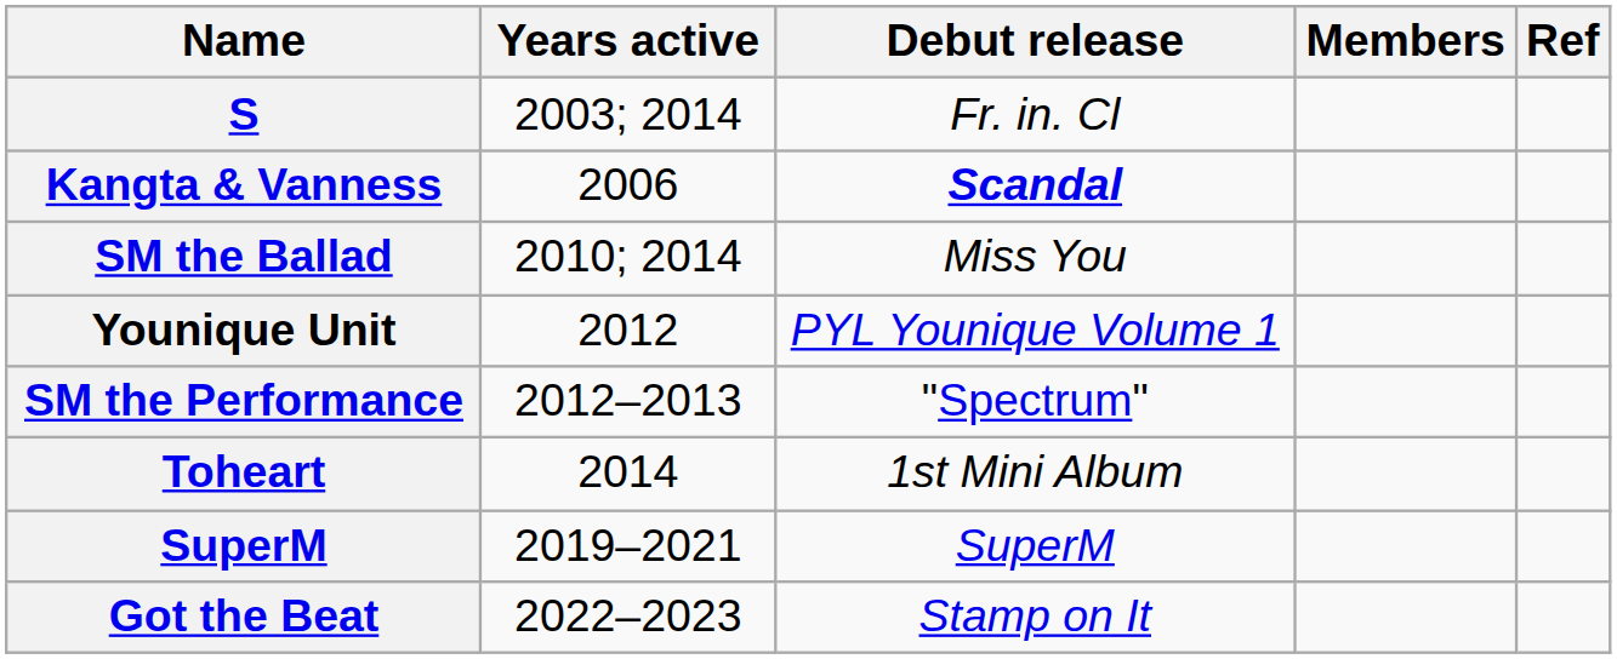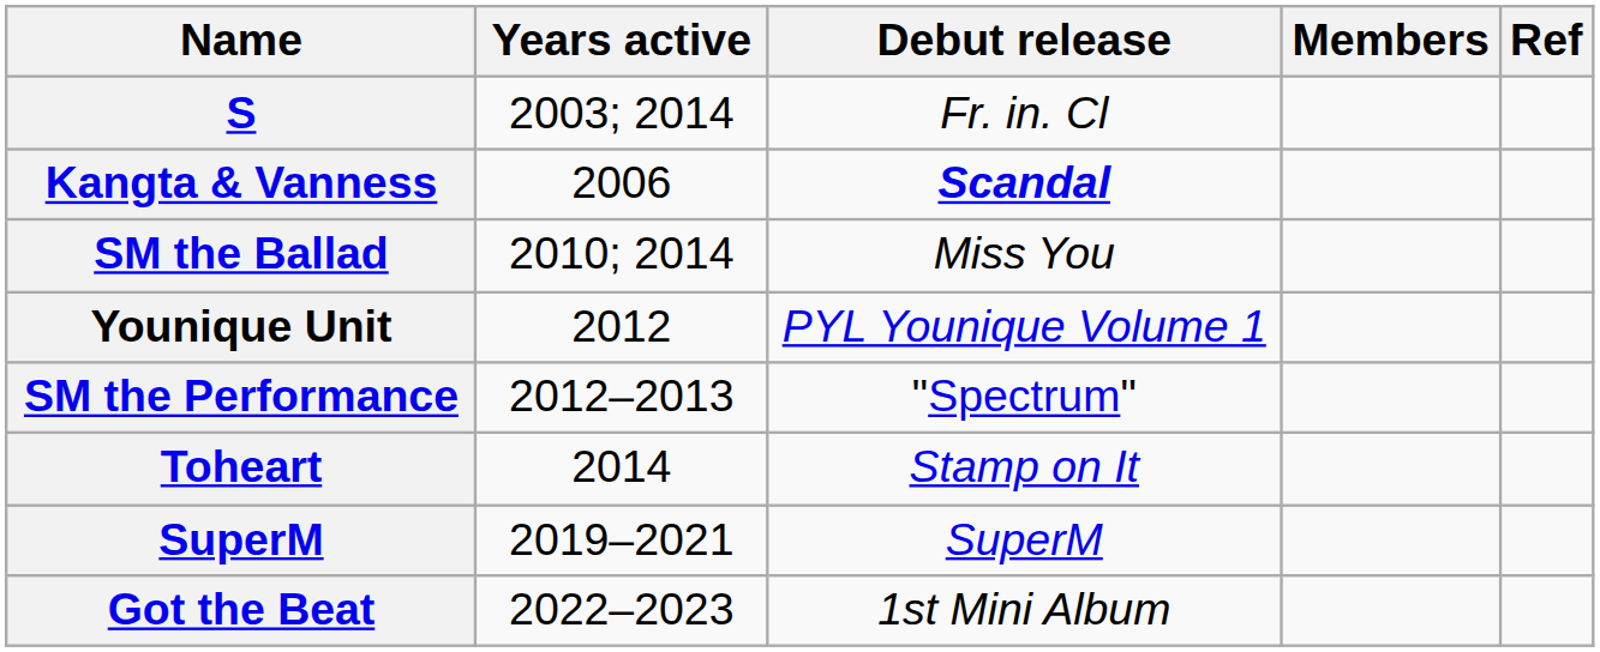 <table class="wikitable plainrowheaders sortable" style="text-align:center">
 <tr>
 <th scope="col" style="width:10em">Name</th>
 <th scope="col" style="width:6em">Years active</th>
 <th class="unsortable" scope="col" style="width:11em">Debut release</th>
 <th class="unsortable">Members</th>
 <th class="unsortable">Ref</th>
 </tr>
 <tr>
 <th scope="row"><a href='#'>S</a></th>
 <td>2003; 2014</td>
 <td><em>Fr. in. Cl</em></td>
 <td></td>
 <td></td>
 </tr>
 <tr>
 <th scope="row"><a href='#'>Kangta & Vanness</a></th>
 <td>2006</td>
 <td><strong><em><a href='#'>Scandal</a></em></strong></td>
 <td></td>
 <td></td>
 </tr>
 <tr>
 <th scope="row"><a href='#'>SM the Ballad</a></th>
 <td>2010; 2014</td>
 <td><em>Miss You</em></td>
 <td></td>
 <td></td>
 </tr>
 <tr>
 <th scope="row">Younique Unit</th>
 <td>2012</td>
 <td><em><a href='#'>PYL Younique Volume 1</a></em></td>
 <td></td>
 <td></td>
 </tr>
 <tr>
 <th scope="row"><a href='#'>SM the Performance</a></th>
 <td>2012–2013</td>
 <td>"<a href='#'>Spectrum</a>"</td>
 <td></td>
 <td></td>
 </tr>
 <tr>
 <th scope="row"><a href='#'>Toheart</a></th>
 <td>2014</td>
-<td><em>1st Mini Album</em></td>
+<td><em><a href='#'>Stamp on It</a></em></td>
 <td></td>
 <td></td>
 </tr>
 <tr>
 <th scope="row"><a href='#'>SuperM</a></th>
 <td>2019–2021</td>
 <td><em><a href='#'>SuperM</a></em></td>
 <td></td>
 <td></td>
 </tr>
 <tr>
 <th scope="row"><a href='#'>Got the Beat</a></th>
 <td>2022–2023</td>
-<td><em><a href='#'>Stamp on It</a></em></td>
+<td><em>1st Mini Album</em></td>
 <td></td>
 <td></td>
 </tr>
 </table>
